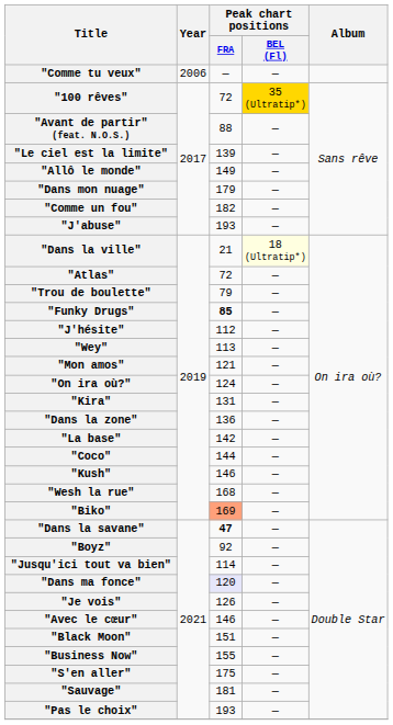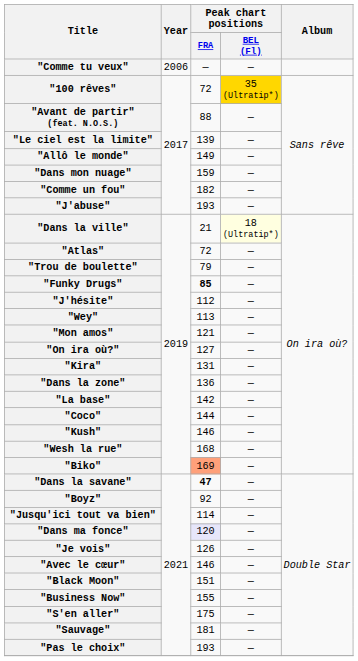 <table class="wikitable plainrowheaders" style="text-align:center;">
 <tr>
 <th scope="col" rowspan="2" style="width:15em;">Title</th>
 <th scope="col" rowspan="2" style="width:1em;">Year</th>
 <th scope="col" colspan="2">Peak chart positions</th>
 <th scope="col" rowspan="2">Album</th>
 </tr>
 <tr>
 <th scope="col" style="width:3em;font-size:85%;"><a href='#'>FRA</a><br></th>
 <th scope="col" style="width:2.5em;font-size:90%;"><a href='#'>BEL<br>(Fl)</a><br></th>
 </tr>
 <tr>
 <th scope="row">"Comme tu veux"</th>
 <td>2006</td>
 <td>—</td>
 <td>—</td>
 <td></td>
 </tr>
 <tr>
 <th scope="row">"100 rêves"</th>
 <td rowspan=7>2017</td>
 <td>72</td>
 <td style="background: gold;">35<br><small>(Ultratip*)</small></td>
 <td rowspan=7><em>Sans rêve</em></td>
 </tr>
 <tr>
 <th scope="row">"Avant de partir"<br><small>(feat. N.O.S.)</small></th>
 <td>88</td>
 <td>—</td>
 </tr>
 <tr>
 <th scope="row">"Le ciel est la limite"</th>
 <td>139</td>
 <td>—</td>
 </tr>
 <tr>
 <th scope="row">"Allô le monde"</th>
 <td>149</td>
 <td>—</td>
 </tr>
 <tr>
 <th scope="row">"Dans mon nuage"</th>
-<td>179</td>
+<td>159</td>
 <td>—</td>
 </tr>
 <tr>
 <th scope="row">"Comme un fou"</th>
 <td>182</td>
 <td>—</td>
 </tr>
 <tr>
 <th scope="row">"J'abuse"</th>
 <td>193</td>
 <td>—</td>
 </tr>
 <tr>
 <th scope="row">"Dans la ville"</th>
 <td rowspan=15>2019</td>
 <td>21</td>
 <td style="background: lightyellow;">18<br><small>(Ultratip*)</small></td>
 <td rowspan=15><em>On ira où?</em></td>
 </tr>
 <tr>
 <th scope="row">"Atlas"</th>
 <td>72</td>
 <td>—</td>
 </tr>
 <tr>
 <th scope="row">"Trou de boulette"</th>
 <td>79</td>
 <td>—</td>
 </tr>
 <tr>
 <th scope="row">"Funky Drugs"</th>
 <td><strong>85</strong></td>
 <td>—</td>
 </tr>
 <tr>
 <th scope="row">"J'hésite"</th>
 <td>112</td>
 <td>—</td>
 </tr>
 <tr>
 <th scope="row">"Wey"</th>
 <td>113</td>
 <td>—</td>
 </tr>
 <tr>
 <th scope="row">"Mon amos"</th>
 <td>121</td>
 <td>—</td>
 </tr>
 <tr>
 <th scope="row">"On ira où?"</th>
-<td>124</td>
+<td>127</td>
 <td>—</td>
 </tr>
 <tr>
 <th scope="row">"Kira"</th>
 <td>131</td>
 <td>—</td>
 </tr>
 <tr>
 <th scope="row">"Dans la zone"</th>
 <td>136</td>
 <td>—</td>
 </tr>
 <tr>
 <th scope="row">"La base"</th>
 <td>142</td>
 <td>—</td>
 </tr>
 <tr>
 <th scope="row">"Coco"</th>
 <td>144</td>
 <td>—</td>
 </tr>
 <tr>
 <th scope="row">"Kush"</th>
 <td>146</td>
 <td>—</td>
 </tr>
 <tr>
 <th scope="row">"Wesh la rue"</th>
 <td>168</td>
 <td>—</td>
 </tr>
 <tr>
 <th scope="row">"Biko"</th>
 <td style="background: lightsalmon;">169</td>
 <td>—</td>
 </tr>
 <tr>
 <th scope="row">"Dans la savane"</th>
 <td rowspan=11>2021</td>
 <td><strong>47</strong></td>
 <td>—</td>
 <td rowspan=11><em>Double Star</em></td>
 </tr>
 <tr>
 <th scope="row">"Boyz"</th>
 <td>92</td>
 <td>—</td>
 </tr>
 <tr>
 <th scope="row">"Jusqu'ici tout va bien"</th>
 <td>114</td>
 <td>—</td>
 </tr>
 <tr>
 <th scope="row">"Dans ma fonce"</th>
 <td style="background: lavender;">120</td>
 <td>—</td>
 </tr>
 <tr>
 <th scope="row">"Je vois"</th>
 <td>126</td>
 <td>—</td>
 </tr>
 <tr>
 <th scope="row">"Avec le cœur"</th>
 <td>146</td>
 <td>—</td>
 </tr>
 <tr>
 <th scope="row">"Black Moon"</th>
 <td>151</td>
 <td>—</td>
 </tr>
 <tr>
 <th scope="row">"Business Now"</th>
 <td>155</td>
 <td>—</td>
 </tr>
 <tr>
 <th scope="row">"S'en aller"</th>
 <td>175</td>
 <td>—</td>
 </tr>
 <tr>
 <th scope="row">"Sauvage"</th>
 <td>181</td>
 <td>—</td>
 </tr>
 <tr>
 <th scope="row">"Pas le choix"</th>
 <td>193</td>
 <td>—</td>
 </tr>
 <tr>
 </tr>
 </table>
